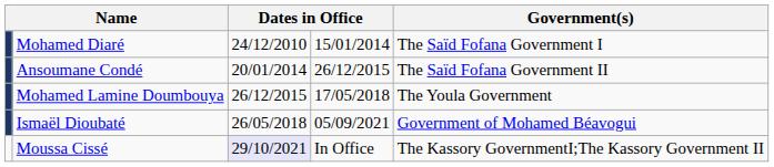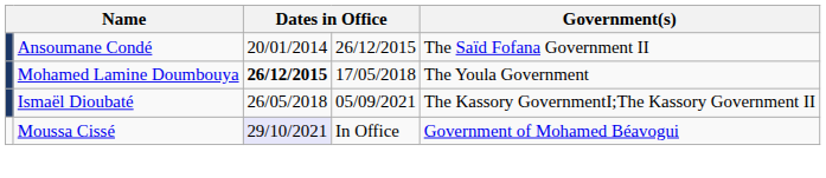 <table class="wikitable alternance">
 <tr>
 <th colspan="2" scope="col">Name</th>
 <th colspan="2" scope="col">Dates in Office</th>
 <th scope="col">Government(s)</th>
-</tr>
-<tr>
-<td bgcolor="#1B3665"></td>
-<td><a href='#'>Mohamed Diaré</a></td>
-<td>24/12/2010</td>
-<td>15/01/2014</td>
-<td>The <a href='#'>Saïd Fofana</a> Government I</td>
 </tr>
 <tr>
 <td bgcolor="#1B3665"></td>
 <td><a href='#'>Ansoumane Condé</a></td>
 <td>20/01/2014</td>
 <td>26/12/2015</td>
 <td>The <a href='#'>Saïd  Fofana</a> Government II</td>
 </tr>
 <tr>
 <td bgcolor="#1B3665"></td>
 <td><a href='#'>Mohamed Lamine Doumbouya</a></td>
-<td>26/12/2015</td>
+<td><strong>26/12/2015</strong></td>
 <td>17/05/2018</td>
 <td>The Youla Government</td>
 </tr>
 <tr>
 <td bgcolor="#1B3665"></td>
 <td><a href='#'>Ismaël Dioubaté</a></td>
 <td>26/05/2018</td>
 <td>05/09/2021</td>
-<td><a href='#'>Government  of Mohamed Béavogui</a></td>
+<td>The Kassory GovernmentI;The Kassory Government II</td>
 </tr>
 <tr>
 <td></td>
 <td><a href='#'>Moussa Cissé</a></td>
 <td style="background: lavender;">29/10/2021</td>
 <td>In Office</td>
-<td>The Kassory GovernmentI;The Kassory Government II</td>
+<td><a href='#'>Government  of Mohamed Béavogui</a></td>
 </tr>
 </table>
